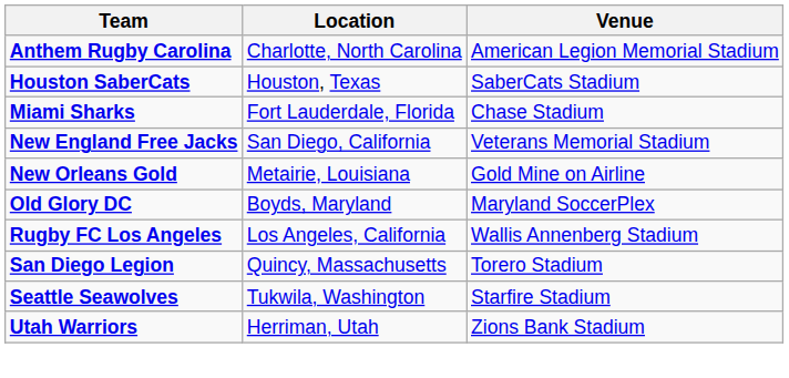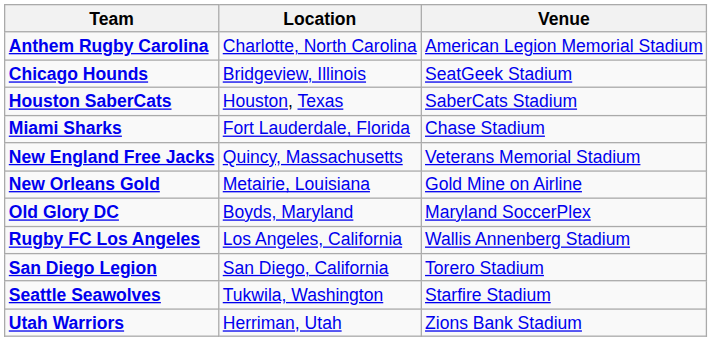 <table class="wikitable" style="font-size:85%">
 <tr>
 <th>Team</th>
 <th>Location</th>
 <th>Venue</th>
 </tr>
 <tr>
 <td><strong><a href='#'>Anthem Rugby Carolina</a></strong></td>
 <td><a href='#'>Charlotte, North Carolina</a></td>
 <td><a href='#'>American Legion Memorial Stadium</a></td>
+</tr>
+<tr>
+<td><strong><a href='#'>Chicago Hounds</a></strong></td>
+<td><a href='#'>Bridgeview, Illinois</a></td>
+<td><a href='#'>SeatGeek Stadium</a></td>
 </tr>
 <tr>
 <td><strong><a href='#'>Houston SaberCats</a></strong></td>
 <td><a href='#'>Houston</a>, <a href='#'>Texas</a></td>
 <td><a href='#'>SaberCats Stadium</a></td>
 </tr>
 <tr>
 <td><strong><a href='#'>Miami Sharks</a></strong></td>
 <td><a href='#'>Fort Lauderdale, Florida</a></td>
 <td><a href='#'>Chase Stadium</a></td>
 </tr>
 <tr>
 <td><strong><a href='#'>New England Free Jacks</a></strong></td>
-<td><a href='#'>San Diego, California</a></td>
+<td><a href='#'>Quincy, Massachusetts</a></td>
 <td><a href='#'>Veterans Memorial Stadium</a></td>
 </tr>
 <tr>
 <td><strong><a href='#'>New Orleans Gold</a></strong></td>
 <td><a href='#'>Metairie, Louisiana</a></td>
 <td><a href='#'>Gold Mine on Airline</a></td>
 </tr>
 <tr>
 <td><strong><a href='#'>Old Glory DC</a></strong></td>
 <td><a href='#'>Boyds, Maryland</a></td>
 <td><a href='#'>Maryland SoccerPlex</a></td>
 </tr>
 <tr>
 <td><strong><a href='#'>Rugby FC Los Angeles</a></strong></td>
 <td><a href='#'>Los Angeles, California</a></td>
 <td><a href='#'>Wallis Annenberg Stadium</a></td>
 </tr>
 <tr>
 <td><strong><a href='#'>San Diego Legion</a></strong></td>
-<td><a href='#'>Quincy, Massachusetts</a></td>
+<td><a href='#'>San Diego, California</a></td>
 <td><a href='#'>Torero Stadium</a></td>
 </tr>
 <tr>
 <td><strong><a href='#'>Seattle Seawolves</a></strong></td>
 <td><a href='#'>Tukwila, Washington</a></td>
 <td><a href='#'>Starfire Stadium</a></td>
 </tr>
 <tr>
 <td><strong><a href='#'>Utah Warriors</a></strong></td>
 <td><a href='#'>Herriman, Utah</a></td>
 <td><a href='#'>Zions Bank Stadium</a></td>
 </tr>
 </table>
